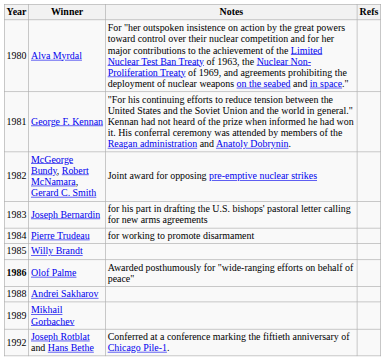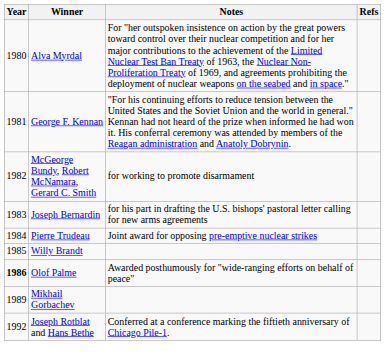 <table class="wikitable">
 <tr>
 <th>Year</th>
 <th>Winner</th>
 <th>Notes</th>
 <th>Refs</th>
 </tr>
 <tr>
 <td>1980</td>
 <td><a href='#'>Alva Myrdal</a></td>
 <td>For "her outspoken insistence on action by the great powers toward control over their nuclear competition and for her major contributions to the achievement of the <a href='#'>Limited Nuclear Test Ban Treaty</a> of 1963, the <a href='#'>Nuclear Non-Proliferation Treaty</a> of 1969, and agreements prohibiting the deployment of nuclear weapons <a href='#'>on the seabed</a> and <a href='#'>in space</a>."</td>
 <td></td>
 </tr>
 <tr>
 <td>1981</td>
 <td><a href='#'>George F. Kennan</a></td>
 <td>"For his continuing efforts to reduce tension between the United States and the Soviet Union and the world in general." Kennan had not heard of the prize when informed he had won it. His conferral ceremony was attended by members of the <a href='#'>Reagan administration</a> and <a href='#'>Anatoly Dobrynin</a>.</td>
 <td></td>
 </tr>
 <tr>
 <td>1982</td>
 <td><a href='#'>McGeorge Bundy</a>, <a href='#'>Robert McNamara</a>, <a href='#'>Gerard C. Smith</a></td>
-<td>Joint award for opposing <a href='#'>pre-emptive nuclear strikes</a></td>
+<td>for working to promote disarmament</td>
 <td></td>
 </tr>
 <tr>
 <td>1983</td>
 <td><a href='#'>Joseph Bernardin</a></td>
 <td>for his part in drafting the U.S. bishops'  pastoral letter calling for new arms agreements</td>
 <td></td>
 </tr>
 <tr>
 <td>1984</td>
 <td><a href='#'>Pierre Trudeau</a></td>
-<td>for working to promote disarmament</td>
+<td>Joint award for opposing <a href='#'>pre-emptive nuclear strikes</a></td>
 <td></td>
 </tr>
 <tr>
 <td>1985</td>
 <td><a href='#'>Willy Brandt</a></td>
 <td></td>
 <td></td>
 </tr>
 <tr>
 <td><strong>1986</strong></td>
 <td><a href='#'>Olof Palme</a></td>
 <td>Awarded posthumously for "wide-ranging efforts on behalf of peace"</td>
 <td></td>
 </tr>
 <tr>
-<td>1988</td>
-<td><a href='#'>Andrei Sakharov</a></td>
-<td></td>
-<td></td>
-</tr>
-<tr>
 <td>1989</td>
 <td><a href='#'>Mikhail Gorbachev</a></td>
 <td></td>
 <td></td>
 </tr>
 <tr>
 <td>1992</td>
 <td><a href='#'>Joseph Rotblat</a> and <a href='#'>Hans Bethe</a></td>
 <td>Conferred at a conference marking the fiftieth anniversary of <a href='#'>Chicago Pile-1</a>.</td>
 <td></td>
 </tr>
 </table>
